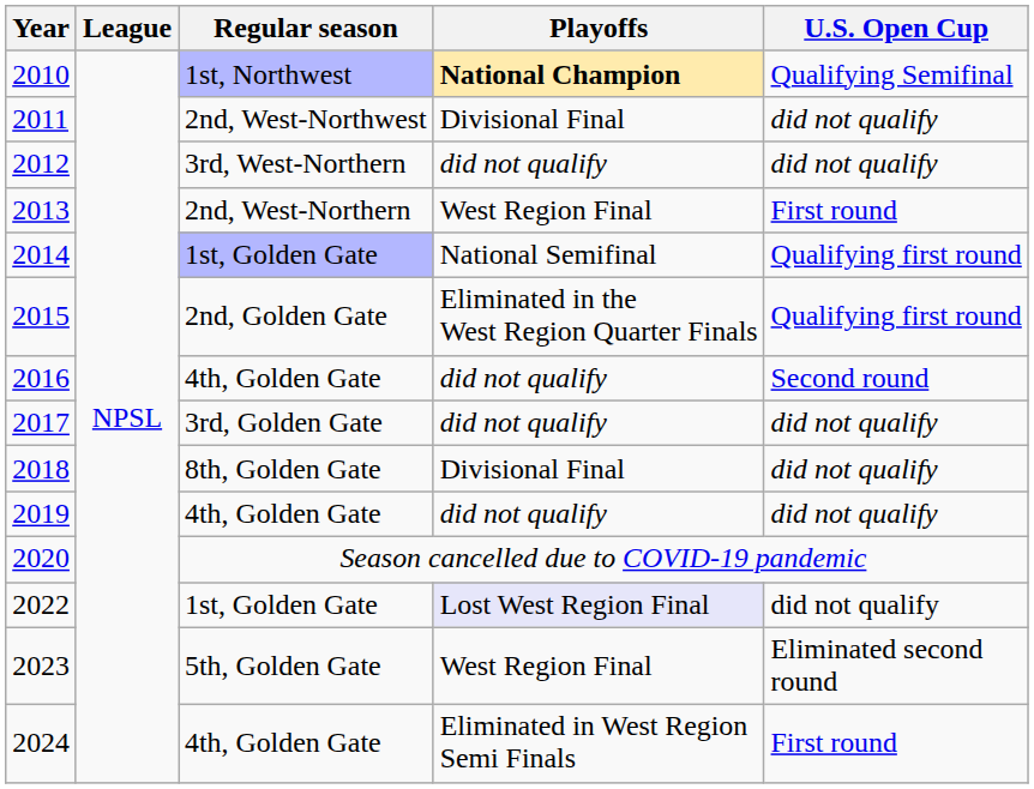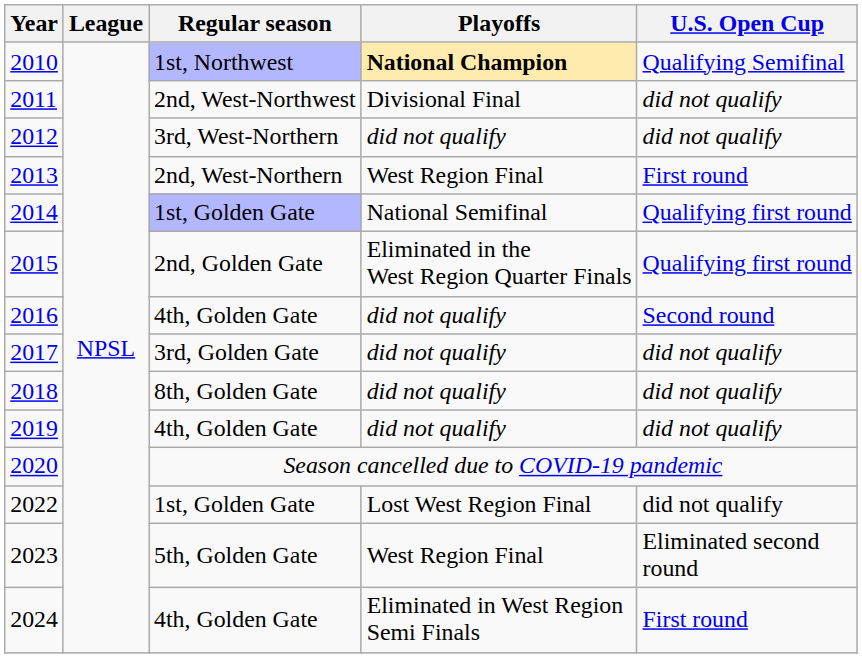 <table class="wikitable">
 <tr>
 <th>Year</th>
 <th>League</th>
 <th>Regular season</th>
 <th>Playoffs</th>
 <th><a href='#'>U.S. Open Cup</a></th>
 </tr>
 <tr>
 <td><a href='#'>2010</a></td>
 <td rowspan="14" style="text-align:center;"><a href='#'>NPSL</a></td>
 <td style="background:#b3b7ff;">1st, Northwest</td>
 <td style="background:#ffebad;"><strong>National Champion</strong></td>
 <td><a href='#'>Qualifying Semifinal</a></td>
 </tr>
 <tr>
 <td><a href='#'>2011</a></td>
 <td>2nd, West-Northwest</td>
 <td>Divisional Final</td>
 <td><em>did not qualify</em></td>
 </tr>
 <tr>
 <td><a href='#'>2012</a></td>
 <td>3rd, West-Northern</td>
 <td><em>did not qualify</em></td>
 <td><em>did not qualify</em></td>
 </tr>
 <tr>
 <td><a href='#'>2013</a></td>
 <td>2nd, West-Northern</td>
 <td>West Region Final</td>
 <td><a href='#'>First round</a></td>
 </tr>
 <tr>
 <td><a href='#'>2014</a></td>
 <td style="background:#b3b7ff;">1st, Golden Gate</td>
 <td>National Semifinal</td>
 <td><a href='#'>Qualifying first round</a></td>
 </tr>
 <tr>
 <td><a href='#'>2015</a></td>
 <td>2nd, Golden Gate</td>
 <td>Eliminated in the<br>West Region Quarter Finals</td>
 <td><a href='#'>Qualifying first round</a></td>
 </tr>
 <tr>
 <td><a href='#'>2016</a></td>
 <td>4th, Golden Gate</td>
 <td><em>did not qualify</em></td>
 <td><a href='#'>Second round</a></td>
 </tr>
 <tr>
 <td><a href='#'>2017</a></td>
 <td>3rd, Golden Gate</td>
 <td><em>did not qualify</em></td>
 <td><em>did not qualify</em></td>
 </tr>
 <tr>
 <td><a href='#'>2018</a></td>
 <td>8th, Golden Gate</td>
-<td>Divisional Final</td>
+<td><em>did not qualify</em></td>
 <td><em>did not qualify</em></td>
 </tr>
 <tr>
 <td><a href='#'>2019</a></td>
 <td>4th, Golden Gate</td>
 <td><em>did not qualify</em></td>
 <td><em>did not qualify</em></td>
 </tr>
 <tr>
 <td><a href='#'>2020</a></td>
 <td colspan="3" style="text-align:center;"><em>Season cancelled due to <a href='#'>COVID-19 pandemic</a></em></td>
 </tr>
 <tr>
 <td>2022</td>
 <td>1st, Golden Gate</td>
-<td style="background: lavender;">Lost West Region Final</td>
+<td>Lost West Region Final</td>
 <td>did not qualify</td>
 </tr>
 <tr>
 <td>2023</td>
 <td>5th, Golden Gate</td>
 <td>West Region Final</td>
 <td>Eliminated second<br>round</td>
 </tr>
 <tr>
 <td>2024</td>
 <td>4th, Golden Gate</td>
 <td>Eliminated in West Region<br>Semi Finals</td>
 <td><a href='#'>First round</a></td>
 </tr>
 </table>
